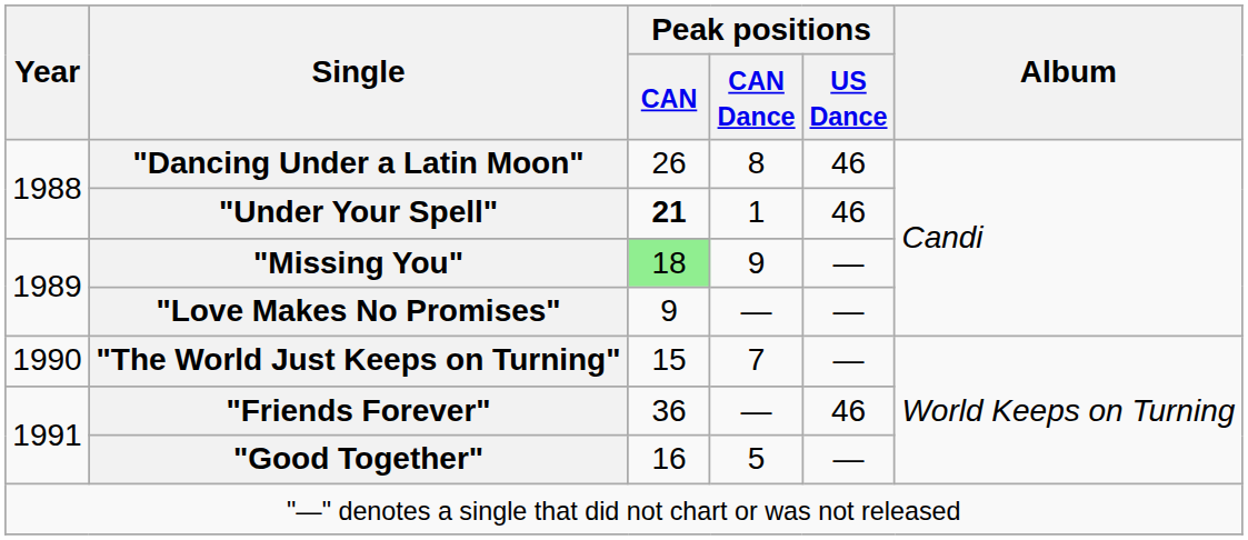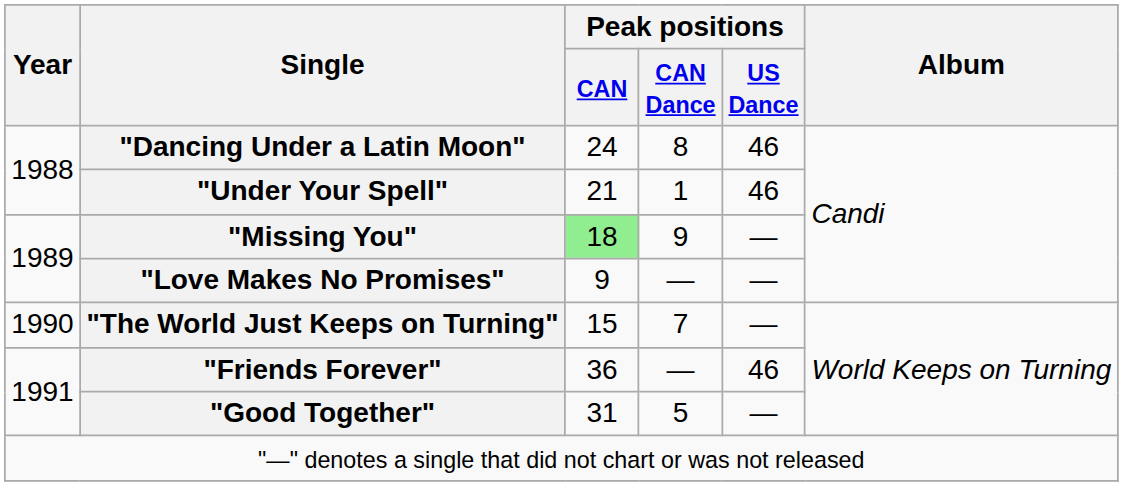 <table class="wikitable plainrowheaders" style="text-align:center;">
 <tr>
 <th rowspan="2">Year</th>
 <th rowspan="2">Single</th>
 <th colspan="3">Peak positions</th>
 <th rowspan="2">Album</th>
 </tr>
 <tr>
 <th width="35"><small><a href='#'>CAN</a></small><br></th>
 <th width="35"><small><a href='#'>CAN<br>Dance</a></small><br></th>
 <th width="35"><small><a href='#'>US<br>Dance</a></small><br></th>
 </tr>
 <tr>
 <td rowspan="2">1988</td>
 <th scope="row">"Dancing Under a Latin Moon"</th>
-<td>26</td>
+<td>24</td>
 <td>8</td>
 <td>46</td>
 <td align="left" rowspan="4"><em>Candi</em></td>
 </tr>
 <tr>
 <th scope="row">"Under Your Spell"</th>
-<td><strong>21</strong></td>
+<td>21</td>
 <td>1</td>
 <td>46</td>
 </tr>
 <tr>
 <td rowspan="2">1989</td>
 <th scope="row">"Missing You"</th>
 <td style="background: lightgreen;">18</td>
 <td>9</td>
 <td>—</td>
 </tr>
 <tr>
 <th scope="row">"Love Makes No Promises"</th>
 <td>9</td>
 <td>—</td>
 <td>—</td>
 </tr>
 <tr>
 <td rowspan="1">1990</td>
 <th scope="row">"The World Just Keeps on Turning"</th>
 <td>15</td>
 <td>7</td>
 <td>—</td>
 <td align="left" rowspan="3"><em>World Keeps on Turning</em></td>
 </tr>
 <tr>
 <td rowspan="2">1991</td>
 <th scope="row">"Friends Forever"</th>
 <td>36</td>
 <td>—</td>
 <td>46</td>
 </tr>
 <tr>
 <th scope="row">"Good Together"</th>
-<td>16</td>
+<td>31</td>
 <td>5</td>
 <td>—</td>
 </tr>
 <tr>
 <td align="center" colspan="11"><small>"—" denotes a single that did not chart or was not released</small></td>
 </tr>
 </table>
